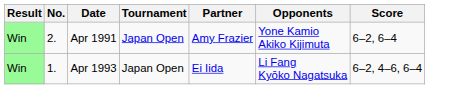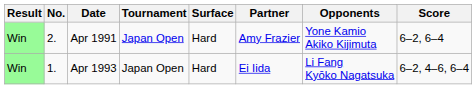 <table class="sortable wikitable">
 <tr>
 <th>Result</th>
 <th>No.</th>
 <th>Date</th>
 <th>Tournament</th>
+<th>Surface</th>
 <th>Partner</th>
 <th>Opponents</th>
 <th class="unsortable">Score</th>
 </tr>
 <tr>
 <td style="background:#98fb98;">Win</td>
 <td>2.</td>
 <td>Apr 1991</td>
 <td><a href='#'>Japan Open</a></td>
+<td>Hard</td>
 <td> <a href='#'>Amy Frazier</a></td>
 <td> <a href='#'>Yone Kamio</a> <br>  <a href='#'>Akiko Kijimuta</a></td>
 <td>6–2, 6–4</td>
 </tr>
 <tr>
 <td style="background:#98fb98;">Win</td>
 <td>1.</td>
 <td>Apr 1993</td>
 <td>Japan Open</td>
+<td>Hard</td>
 <td> <a href='#'>Ei Iida</a></td>
 <td> <a href='#'>Li Fang</a> <br>  <a href='#'>Kyōko Nagatsuka</a></td>
 <td>6–2, 4–6, 6–4</td>
 </tr>
 </table>
